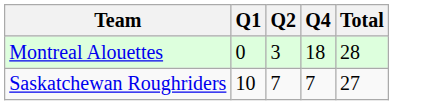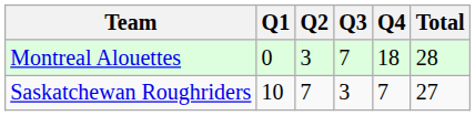 <table class="wikitable">
 <tr>
 <th>Team</th>
 <th>Q1</th>
 <th>Q2</th>
+<th>Q3</th>
 <th>Q4</th>
 <th>Total</th>
 </tr>
 <tr style="background-color:#DDFFDD">
 <td><a href='#'>Montreal Alouettes</a></td>
 <td>0</td>
 <td>3</td>
+<td>7</td>
 <td>18</td>
 <td>28</td>
 </tr>
 <tr>
 <td><a href='#'>Saskatchewan Roughriders</a></td>
 <td>10</td>
 <td>7</td>
+<td>3</td>
 <td>7</td>
 <td>27</td>
 </tr>
 </table>
